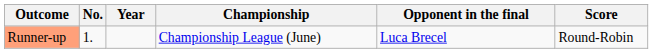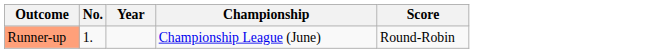 <table class="wikitable sortable">
 <tr>
 <th width="80">Outcome</th>
 <th width="20">No.</th>
 <th width="50">Year</th>
 <th style="width:250px;">Championship</th>
-<th style="width:200px;">Opponent in the final</th>
 <th style="width:100px;">Score</th>
 </tr>
 <tr>
 <td style="background:#ffa07a;">Runner-up</td>
 <td>1.</td>
 <td></td>
 <td><a href='#'>Championship League</a> (June)</td>
-<td> <a href='#'>Luca Brecel</a></td>
 <td>Round-Robin</td>
 </tr>
 </table>
